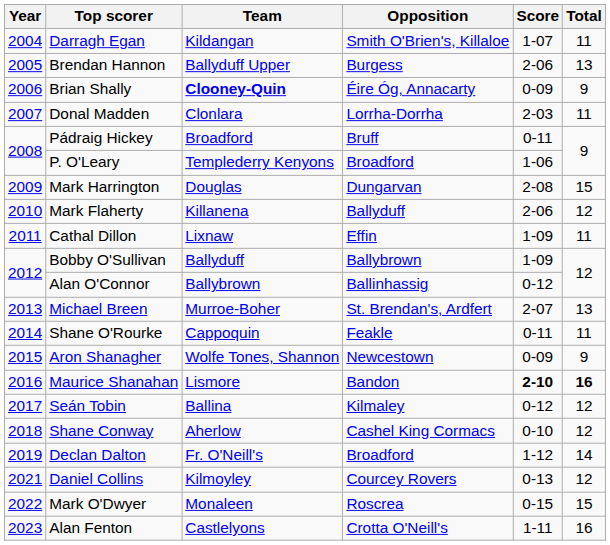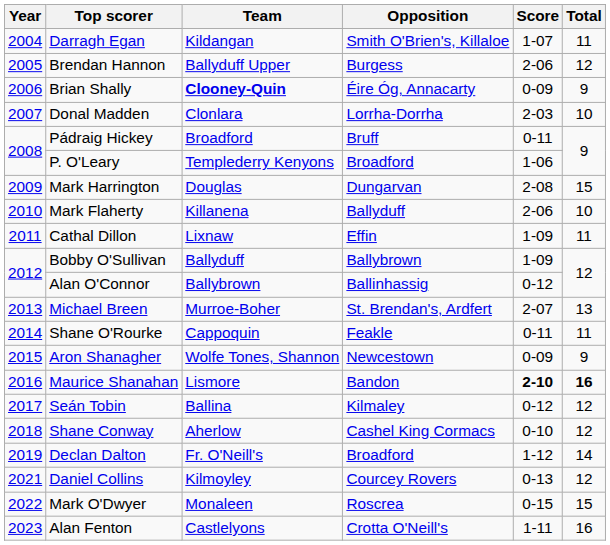 <table class="wikitable" style="text-align:center;">
 <tr>
 <th>Year</th>
 <th>Top scorer</th>
 <th>Team</th>
 <th>Opposition</th>
 <th>Score</th>
 <th>Total</th>
 </tr>
 <tr>
 <td><a href='#'>2004</a></td>
 <td style="text-align:left;"><a href='#'>Darragh Egan</a></td>
 <td style="text-align:left;"><a href='#'>Kildangan</a></td>
 <td style="text-align:left;"><a href='#'>Smith O'Brien's, Killaloe</a></td>
 <td>1-07</td>
 <td>11</td>
 </tr>
 <tr>
 <td><a href='#'>2005</a></td>
 <td style="text-align:left;">Brendan Hannon</td>
 <td style="text-align:left;"><a href='#'>Ballyduff Upper</a></td>
 <td style="text-align:left;"><a href='#'>Burgess</a></td>
 <td>2-06</td>
-<td>13</td>
+<td>12</td>
 </tr>
 <tr>
 <td><a href='#'>2006</a></td>
 <td style="text-align:left;">Brian Shally</td>
 <td style="text-align:left;"><strong><a href='#'>Clooney-Quin</a></strong></td>
 <td style="text-align:left;"><a href='#'>Éire Óg, Annacarty</a></td>
 <td>0-09</td>
 <td>9</td>
 </tr>
 <tr>
 <td><a href='#'>2007</a></td>
 <td style="text-align:left;">Donal Madden</td>
 <td style="text-align:left;"><a href='#'>Clonlara</a></td>
 <td style="text-align:left;"><a href='#'>Lorrha-Dorrha</a></td>
 <td>2-03</td>
-<td>11</td>
+<td>10</td>
 </tr>
 <tr>
 <td rowspan=2><a href='#'>2008</a></td>
 <td style="text-align:left;">Pádraig Hickey</td>
 <td style="text-align:left;"><a href='#'>Broadford</a></td>
 <td style="text-align:left;"><a href='#'>Bruff</a></td>
 <td>0-11</td>
 <td rowspan=2>9</td>
 </tr>
 <tr>
 <td style="text-align:left;">P. O'Leary</td>
 <td style="text-align:left;"><a href='#'>Templederry Kenyons</a></td>
 <td style="text-align:left;"><a href='#'>Broadford</a></td>
 <td>1-06</td>
 </tr>
 <tr>
 <td><a href='#'>2009</a></td>
 <td style="text-align:left;">Mark Harrington</td>
 <td style="text-align:left;"><a href='#'>Douglas</a></td>
 <td style="text-align:left;"><a href='#'>Dungarvan</a></td>
 <td>2-08</td>
 <td>15</td>
 </tr>
 <tr>
 <td><a href='#'>2010</a></td>
 <td style="text-align:left;">Mark Flaherty</td>
 <td style="text-align:left;"><a href='#'>Killanena</a></td>
 <td style="text-align:left;"><a href='#'>Ballyduff</a></td>
 <td>2-06</td>
-<td>12</td>
+<td>10</td>
 </tr>
 <tr>
 <td><a href='#'>2011</a></td>
 <td style="text-align:left;">Cathal Dillon</td>
 <td style="text-align:left;"><a href='#'>Lixnaw</a></td>
 <td style="text-align:left;"><a href='#'>Effin</a></td>
 <td>1-09</td>
 <td>11</td>
 </tr>
 <tr>
 <td rowspan=2><a href='#'>2012</a></td>
 <td style="text-align:left;">Bobby O'Sullivan</td>
 <td style="text-align:left;"><a href='#'>Ballyduff</a></td>
 <td style="text-align:left;"><a href='#'>Ballybrown</a></td>
 <td>1-09</td>
 <td rowspan=2>12</td>
 </tr>
 <tr>
 <td style="text-align:left;">Alan O'Connor</td>
 <td style="text-align:left;"><a href='#'>Ballybrown</a></td>
 <td style="text-align:left;"><a href='#'>Ballinhassig</a></td>
 <td>0-12</td>
 </tr>
 <tr>
 <td><a href='#'>2013</a></td>
 <td style="text-align:left;"><a href='#'>Michael Breen</a></td>
 <td style="text-align:left;"><a href='#'>Murroe-Boher</a></td>
 <td style="text-align:left;"><a href='#'>St. Brendan's, Ardfert</a></td>
 <td>2-07</td>
 <td>13</td>
 </tr>
 <tr>
 <td><a href='#'>2014</a></td>
 <td style="text-align:left;">Shane O'Rourke</td>
 <td style="text-align:left;"><a href='#'>Cappoquin</a></td>
 <td style="text-align:left;"><a href='#'>Feakle</a></td>
 <td>0-11</td>
 <td>11</td>
 </tr>
 <tr>
 <td><a href='#'>2015</a></td>
 <td style="text-align:left;"><a href='#'>Aron Shanagher</a></td>
 <td style="text-align:left;"><a href='#'>Wolfe Tones, Shannon</a></td>
 <td style="text-align:left;"><a href='#'>Newcestown</a></td>
 <td>0-09</td>
 <td>9</td>
 </tr>
 <tr>
 <td><a href='#'>2016</a></td>
 <td style="text-align:left;"><a href='#'>Maurice Shanahan</a></td>
 <td style="text-align:left;"><a href='#'>Lismore</a></td>
 <td style="text-align:left;"><a href='#'>Bandon</a></td>
 <td><strong>2-10</strong></td>
 <td><strong>16</strong></td>
 </tr>
 <tr>
 <td><a href='#'>2017</a></td>
 <td style="text-align:left;"><a href='#'>Seán Tobin</a></td>
 <td style="text-align:left;"><a href='#'>Ballina</a></td>
 <td style="text-align:left;"><a href='#'>Kilmaley</a></td>
 <td>0-12</td>
 <td>12</td>
 </tr>
 <tr>
 <td><a href='#'>2018</a></td>
 <td style="text-align:left;"><a href='#'>Shane Conway</a></td>
 <td style="text-align:left;"><a href='#'>Aherlow</a></td>
 <td style="text-align:left;"><a href='#'>Cashel King Cormacs</a></td>
 <td>0-10</td>
 <td>12</td>
 </tr>
 <tr>
 <td><a href='#'>2019</a></td>
 <td style="text-align:left;"><a href='#'>Declan Dalton</a></td>
 <td style="text-align:left;"><a href='#'>Fr. O'Neill's</a></td>
 <td style="text-align:left;"><a href='#'>Broadford</a></td>
 <td>1-12</td>
 <td>14</td>
 </tr>
 <tr>
 <td><a href='#'>2021</a></td>
 <td style="text-align:left;"><a href='#'>Daniel Collins</a></td>
 <td style="text-align:left;"><a href='#'>Kilmoyley</a></td>
 <td style="text-align:left;"><a href='#'>Courcey Rovers</a></td>
 <td>0-13</td>
 <td>12</td>
 </tr>
 <tr>
 <td><a href='#'>2022</a></td>
 <td style="text-align:left;">Mark O'Dwyer</td>
 <td style="text-align:left;"><a href='#'>Monaleen</a></td>
 <td style="text-align:left;"><a href='#'>Roscrea</a></td>
 <td>0-15</td>
 <td>15</td>
 </tr>
 <tr>
 <td><a href='#'>2023</a></td>
 <td style="text-align:left;">Alan Fenton</td>
 <td style="text-align:left;"><a href='#'>Castlelyons</a></td>
 <td style="text-align:left;"><a href='#'>Crotta O'Neill's</a></td>
 <td>1-11</td>
 <td>16</td>
 </tr>
 </table>
